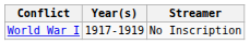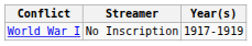 <table class=wikitable>
 <tr>
 <th>Conflict</th>
+<th>Streamer</th>
 <th>Year(s)</th>
-<th>Streamer</th>
 </tr>
 <tr>
 <td rowspan="1"><a href='#'>World War I</a> <br> </td>
+<td>No Inscription</td>
 <td>1917-1919</td>
-<td>No Inscription</td>
 </tr>
 </table>
